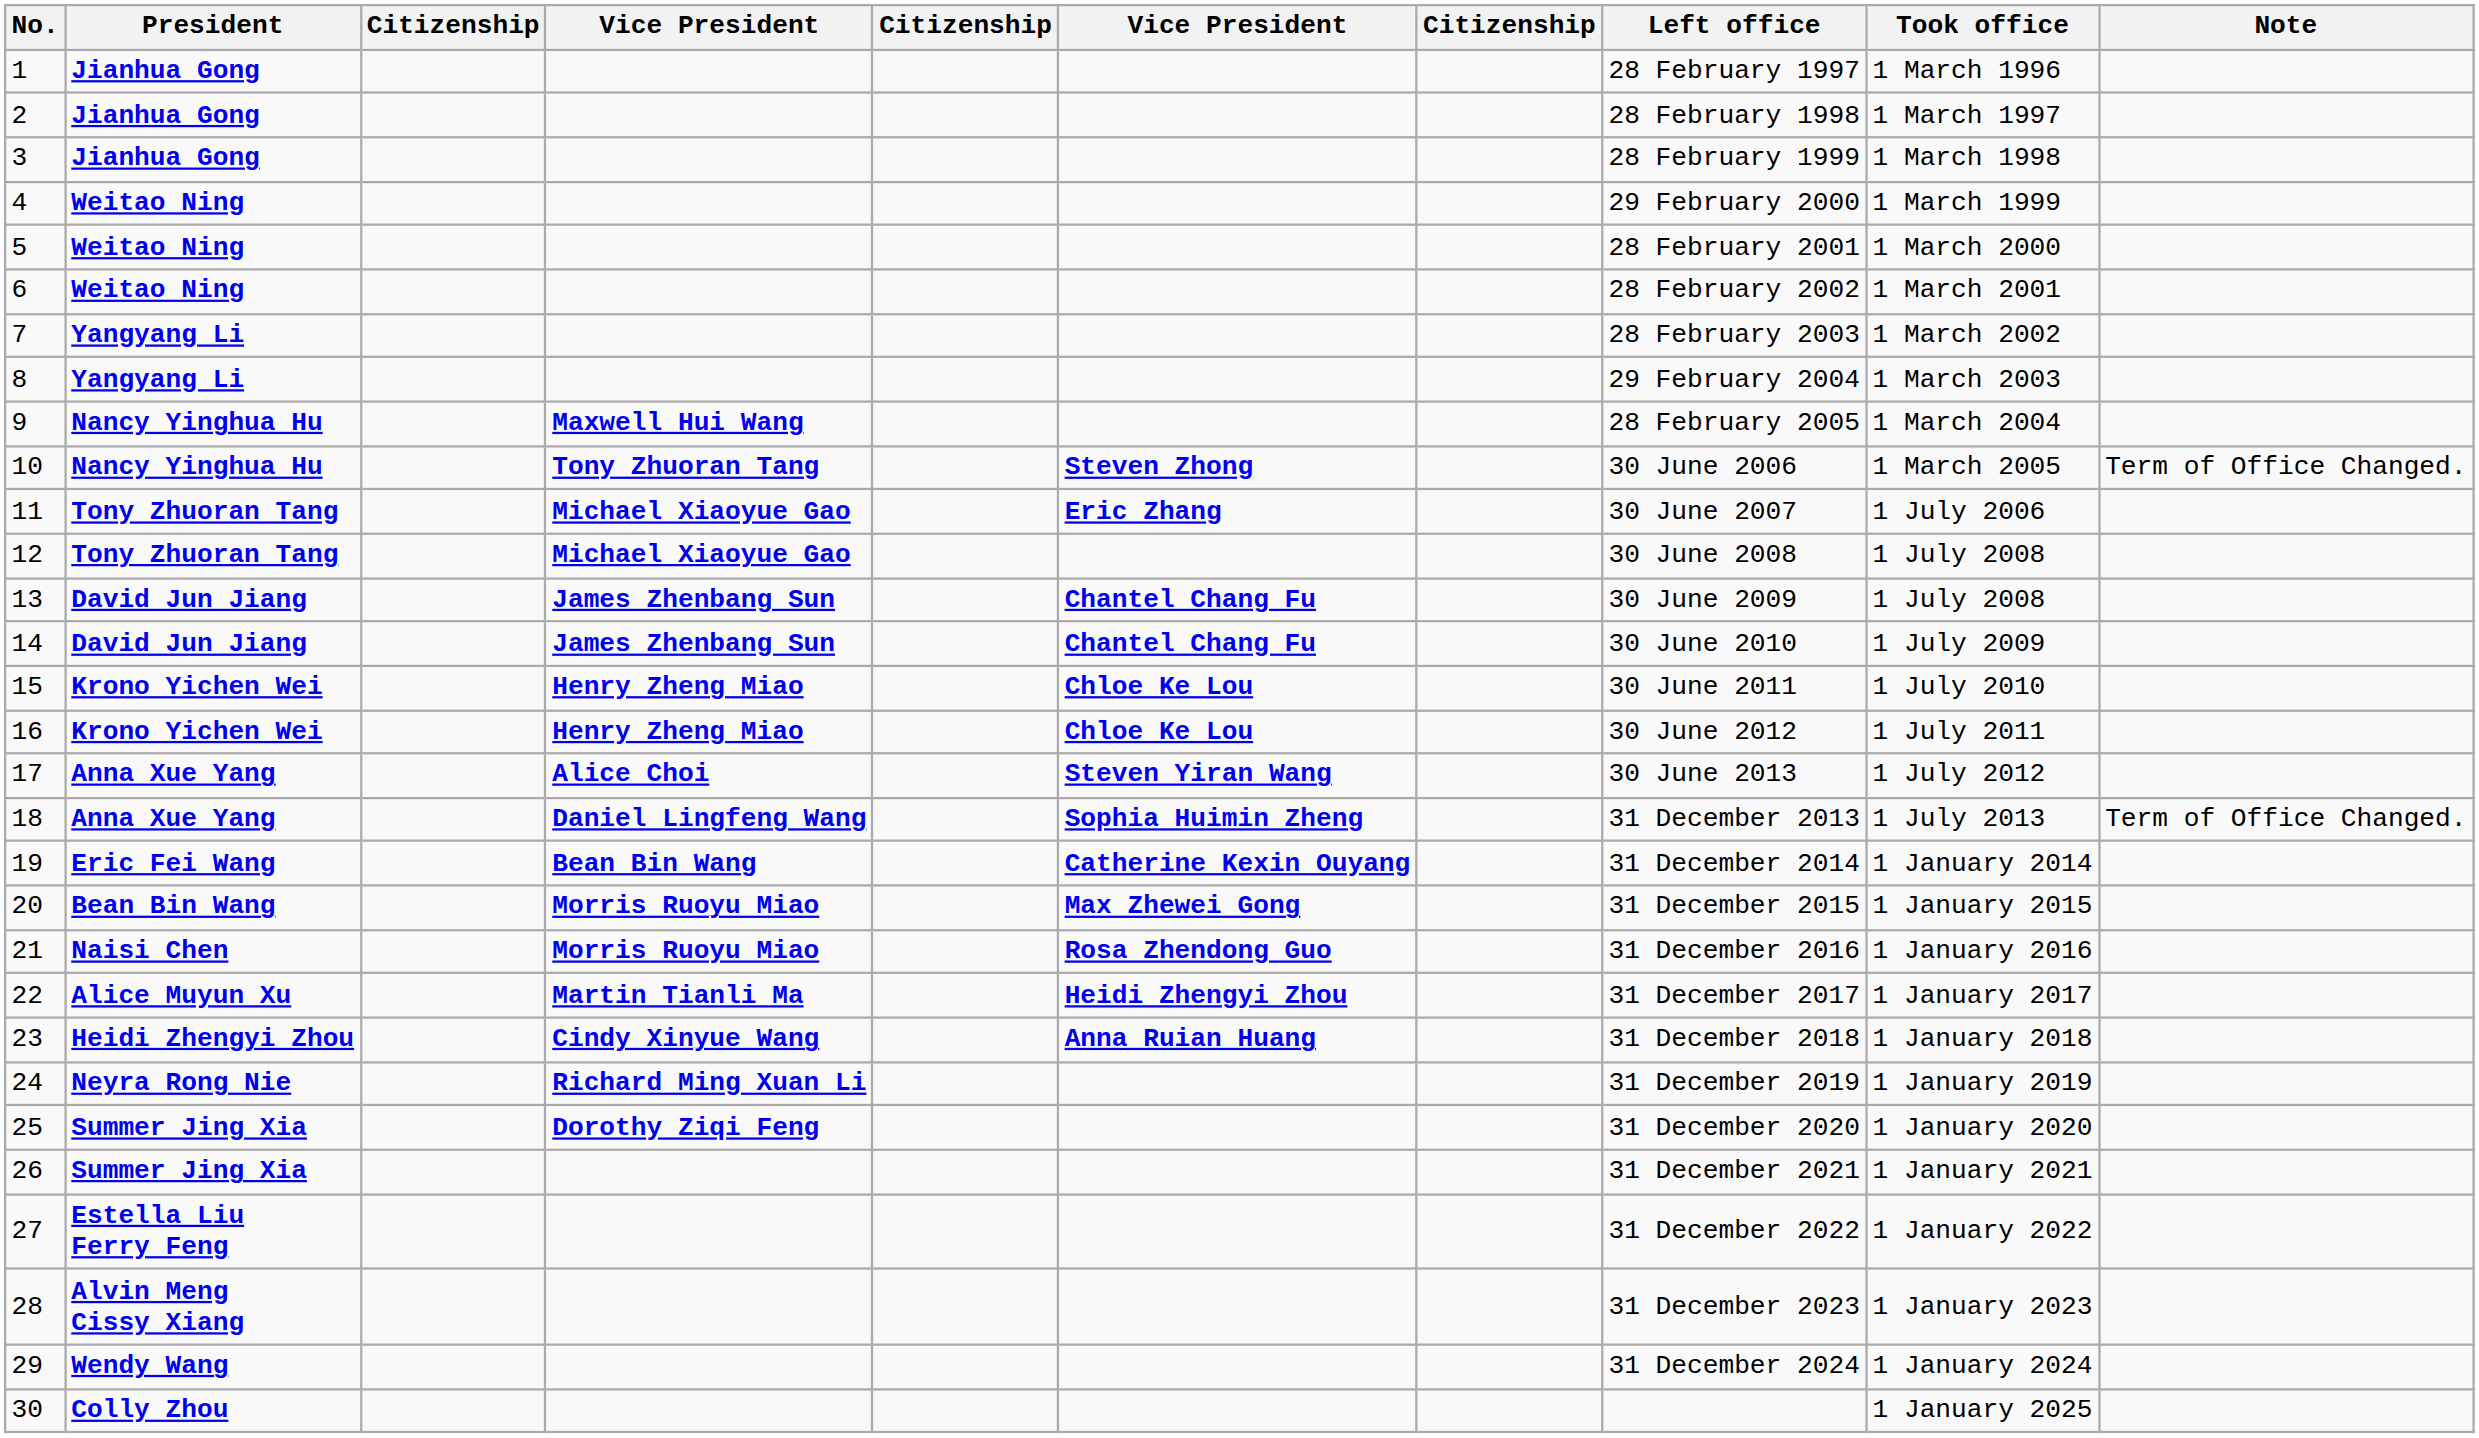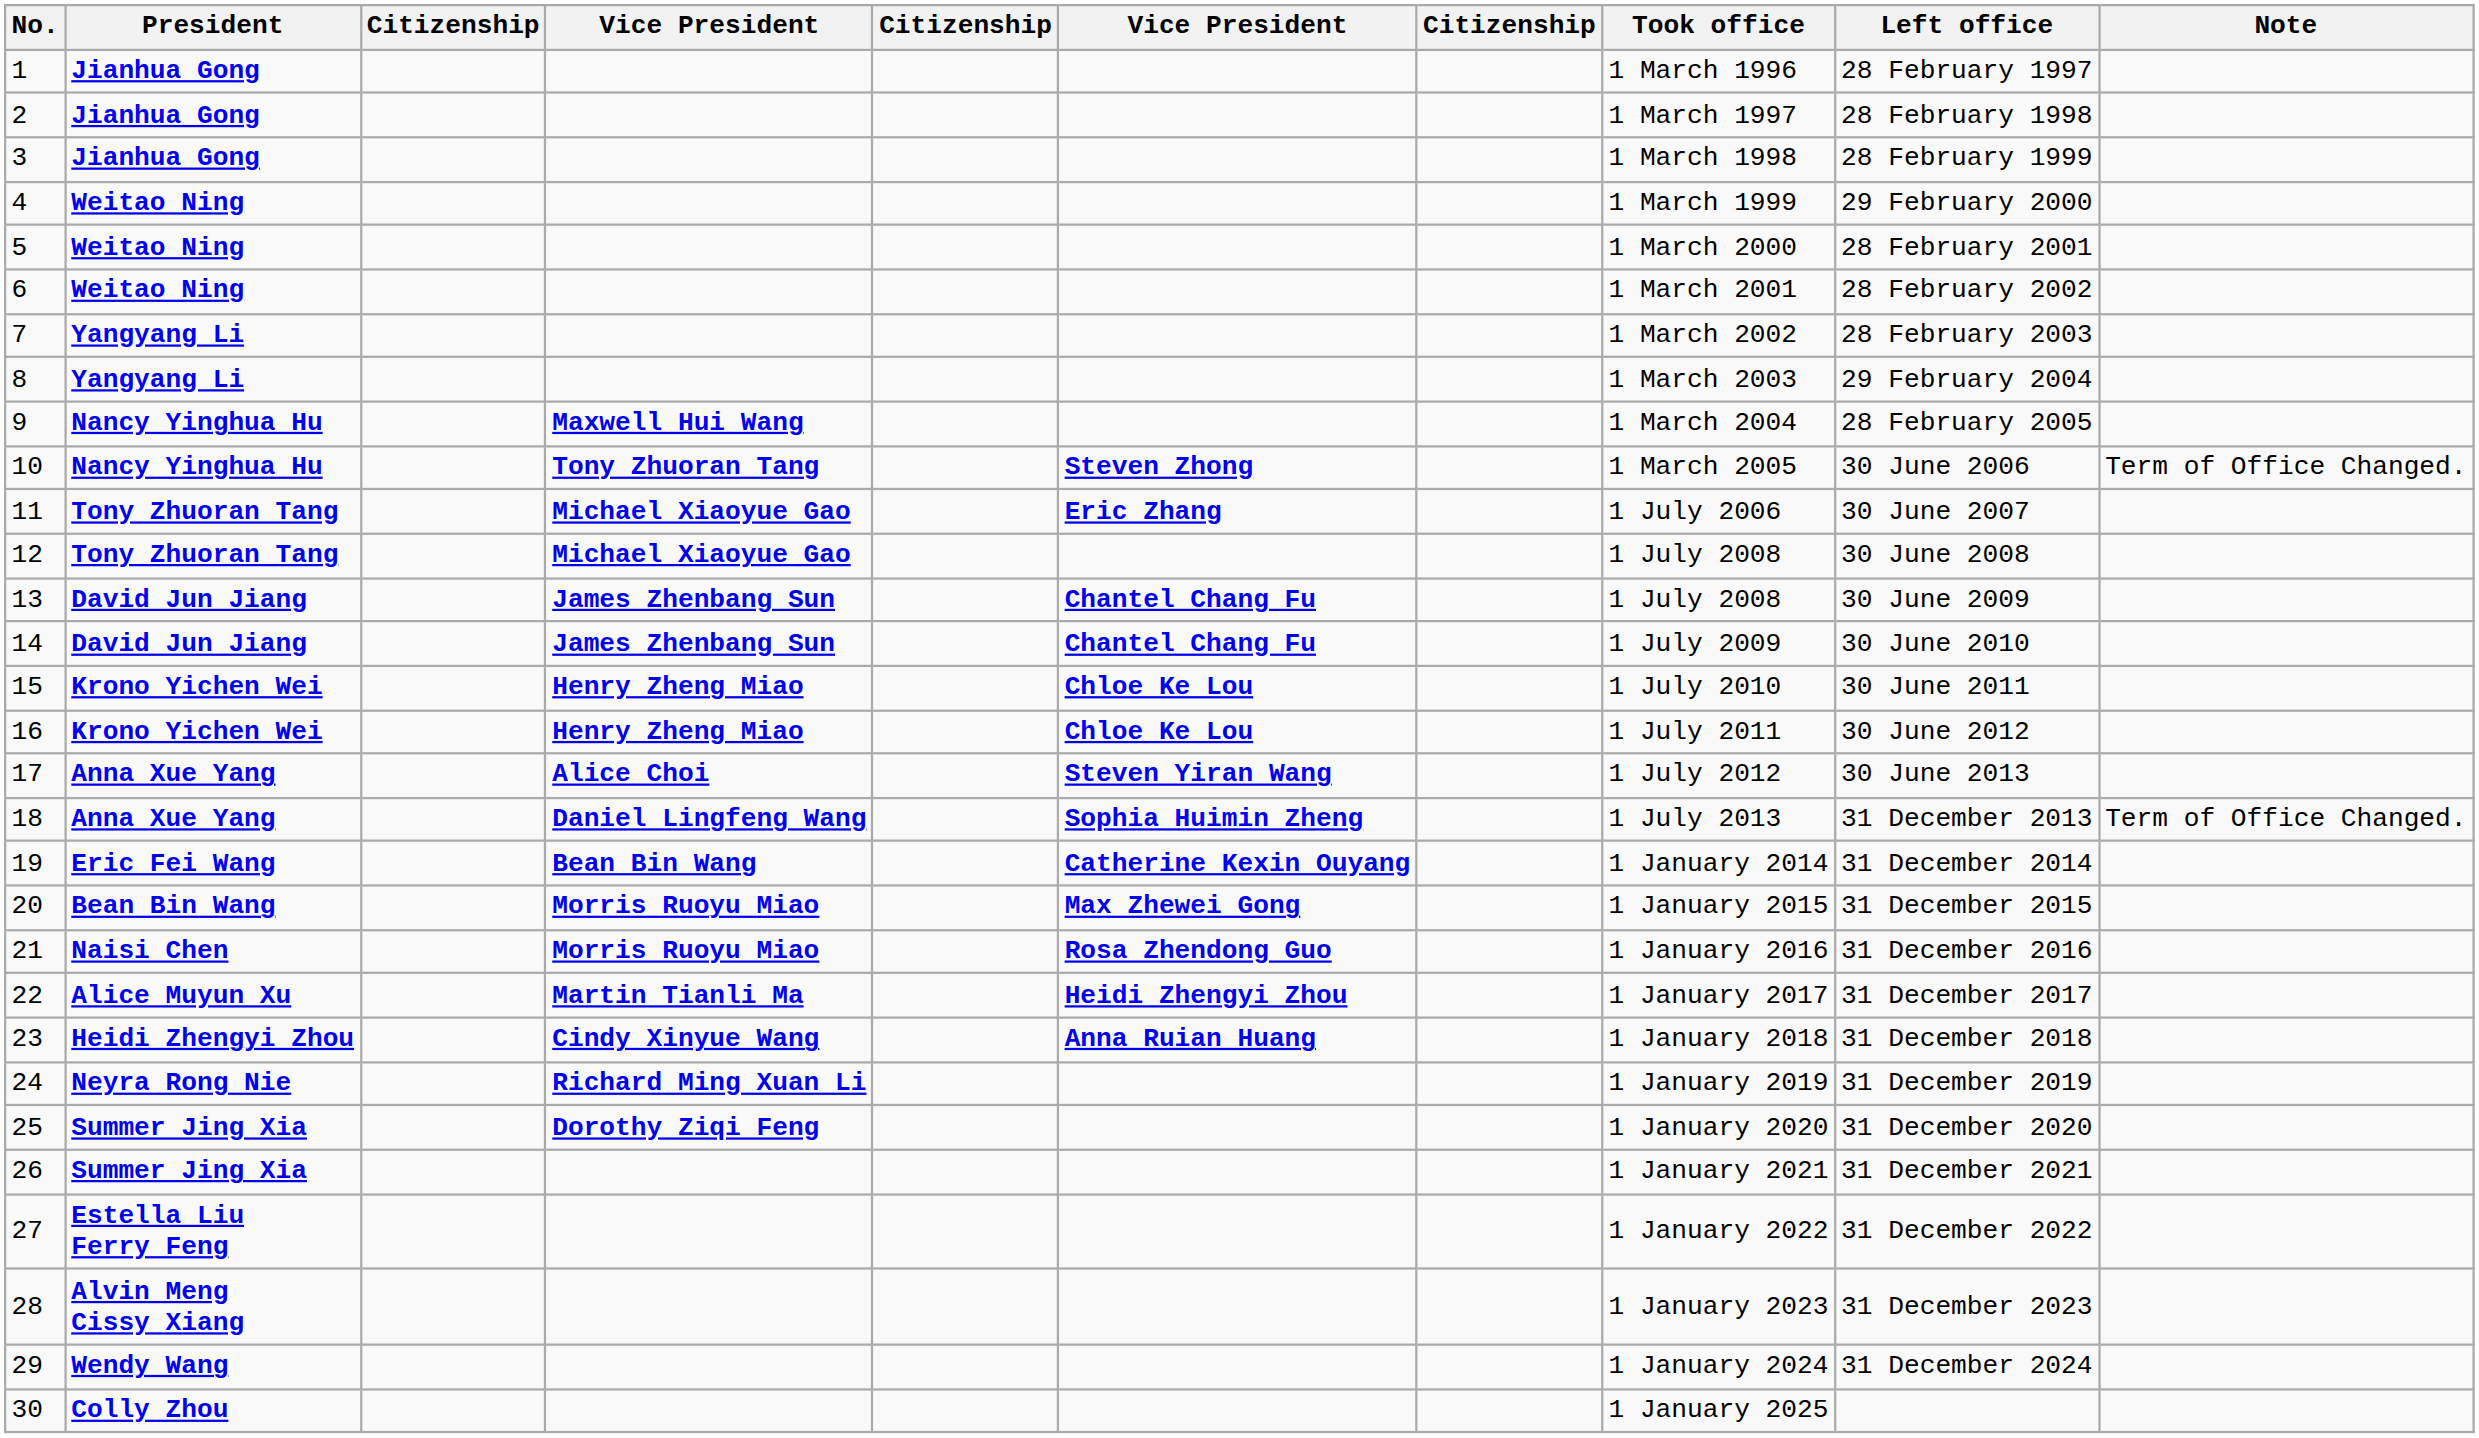 <table class="wikitable" style="font-size:90%; text-align:left;">
 <tr>
 <th>No.</th>
 <th>President</th>
 <th>Citizenship</th>
 <th>Vice President</th>
 <th>Citizenship</th>
 <th>Vice President</th>
 <th>Citizenship</th>
+<th>Took office</th>
 <th>Left office</th>
-<th>Took office</th>
 <th>Note</th>
 </tr>
 <tr>
 <td>1</td>
 <td><strong><a href='#'>Jianhua Gong</a></strong></td>
 <td></td>
 <td></td>
 <td></td>
 <td></td>
 <td></td>
+<td>1 March 1996</td>
 <td>28 February 1997</td>
-<td>1 March 1996</td>
 <td></td>
 </tr>
 <tr>
 <td>2</td>
 <td><strong><a href='#'>Jianhua Gong</a></strong></td>
 <td></td>
 <td></td>
 <td></td>
 <td></td>
 <td></td>
+<td>1 March 1997</td>
 <td>28 February 1998</td>
-<td>1 March 1997</td>
 <td></td>
 </tr>
 <tr>
 <td>3</td>
 <td><strong><a href='#'>Jianhua Gong</a></strong></td>
 <td></td>
 <td></td>
 <td></td>
 <td></td>
 <td></td>
+<td>1 March 1998</td>
 <td>28 February 1999</td>
-<td>1 March 1998</td>
 <td></td>
 </tr>
 <tr>
 <td>4</td>
 <td><strong><a href='#'>Weitao Ning</a></strong></td>
 <td></td>
 <td></td>
 <td></td>
 <td></td>
 <td></td>
+<td>1 March 1999</td>
 <td>29 February 2000</td>
-<td>1 March 1999</td>
 <td></td>
 </tr>
 <tr>
 <td>5</td>
 <td><strong><a href='#'>Weitao Ning</a></strong></td>
 <td></td>
 <td></td>
 <td></td>
 <td></td>
 <td></td>
+<td>1 March 2000</td>
 <td>28 February 2001</td>
-<td>1 March 2000</td>
 <td></td>
 </tr>
 <tr>
 <td>6</td>
 <td><strong><a href='#'>Weitao Ning</a></strong></td>
 <td></td>
 <td></td>
 <td></td>
 <td></td>
 <td></td>
+<td>1 March 2001</td>
 <td>28 February 2002</td>
-<td>1 March 2001</td>
 <td></td>
 </tr>
 <tr>
 <td>7</td>
 <td><strong><a href='#'>Yangyang Li</a></strong></td>
 <td></td>
 <td></td>
 <td></td>
 <td></td>
 <td></td>
+<td>1 March 2002</td>
 <td>28 February 2003</td>
-<td>1 March 2002</td>
 <td></td>
 </tr>
 <tr>
 <td>8</td>
 <td><strong><a href='#'>Yangyang Li</a></strong></td>
 <td></td>
 <td></td>
 <td></td>
 <td></td>
 <td></td>
+<td>1 March 2003</td>
 <td>29 February 2004</td>
-<td>1 March 2003</td>
 <td></td>
 </tr>
 <tr>
 <td>9</td>
 <td><strong><a href='#'>Nancy Yinghua Hu</a></strong></td>
 <td></td>
 <td><strong><a href='#'>Maxwell Hui Wang</a></strong></td>
 <td></td>
 <td></td>
 <td></td>
+<td>1 March 2004</td>
 <td>28 February 2005</td>
-<td>1 March 2004</td>
 <td></td>
 </tr>
 <tr>
 <td>10</td>
 <td><strong><a href='#'>Nancy Yinghua Hu</a></strong></td>
 <td></td>
 <td><strong><a href='#'>Tony Zhuoran Tang</a></strong></td>
 <td></td>
 <td><strong><a href='#'>Steven Zhong</a></strong></td>
 <td></td>
+<td>1 March 2005</td>
 <td>30 June 2006</td>
-<td>1 March 2005</td>
 <td>Term of Office Changed.</td>
 </tr>
 <tr>
 <td>11</td>
 <td><strong><a href='#'>Tony Zhuoran Tang</a></strong></td>
 <td></td>
 <td><strong><a href='#'>Michael Xiaoyue Gao</a></strong></td>
 <td></td>
 <td><strong><a href='#'>Eric Zhang</a></strong></td>
 <td></td>
+<td>1 July 2006</td>
 <td>30 June 2007</td>
-<td>1 July 2006</td>
 <td></td>
 </tr>
 <tr>
 <td>12</td>
 <td><strong><a href='#'>Tony Zhuoran Tang</a></strong></td>
 <td></td>
 <td><strong><a href='#'>Michael Xiaoyue Gao</a></strong></td>
 <td></td>
 <td></td>
 <td></td>
+<td>1 July 2008</td>
 <td>30 June 2008</td>
-<td>1 July 2008</td>
 <td></td>
 </tr>
 <tr>
 <td>13</td>
 <td><strong><a href='#'>David Jun Jiang</a></strong></td>
 <td></td>
 <td><strong><a href='#'>James Zhenbang Sun</a></strong></td>
 <td></td>
 <td><strong><a href='#'>Chantel Chang Fu</a></strong></td>
 <td></td>
+<td>1 July 2008</td>
 <td>30 June 2009</td>
-<td>1 July 2008</td>
 <td></td>
 </tr>
 <tr>
 <td>14</td>
 <td><strong><a href='#'>David Jun Jiang</a></strong></td>
 <td></td>
 <td><strong><a href='#'>James Zhenbang Sun</a></strong></td>
 <td></td>
 <td><strong><a href='#'>Chantel Chang Fu</a></strong></td>
 <td></td>
+<td>1 July 2009</td>
 <td>30 June 2010</td>
-<td>1 July 2009</td>
 <td></td>
 </tr>
 <tr>
 <td>15</td>
 <td><strong><a href='#'>Krono Yichen Wei</a></strong></td>
 <td></td>
 <td><strong><a href='#'>Henry Zheng Miao</a></strong></td>
 <td></td>
 <td><strong><a href='#'>Chloe Ke Lou</a></strong></td>
 <td></td>
+<td>1 July 2010</td>
 <td>30 June 2011</td>
-<td>1 July 2010</td>
 <td></td>
 </tr>
 <tr>
 <td>16</td>
 <td><strong><a href='#'>Krono Yichen Wei</a></strong></td>
 <td></td>
 <td><strong><a href='#'>Henry Zheng Miao</a></strong></td>
 <td></td>
 <td><strong><a href='#'>Chloe Ke Lou</a></strong></td>
 <td></td>
+<td>1 July 2011</td>
 <td>30 June 2012</td>
-<td>1 July 2011</td>
 <td></td>
 </tr>
 <tr>
 <td>17</td>
 <td><strong><a href='#'>Anna Xue Yang</a></strong></td>
 <td></td>
 <td><strong><a href='#'>Alice Choi</a></strong></td>
 <td></td>
 <td><strong><a href='#'>Steven Yiran Wang</a></strong></td>
 <td></td>
+<td>1 July 2012</td>
 <td>30 June 2013</td>
-<td>1 July 2012</td>
 <td></td>
 </tr>
 <tr>
 <td>18</td>
 <td><strong><a href='#'>Anna Xue Yang</a></strong></td>
 <td></td>
 <td><strong><a href='#'>Daniel Lingfeng Wang</a></strong></td>
 <td></td>
 <td><strong><a href='#'>Sophia Huimin Zheng</a></strong></td>
 <td></td>
+<td>1 July 2013</td>
 <td>31 December 2013</td>
-<td>1 July 2013</td>
 <td>Term of Office Changed.</td>
 </tr>
 <tr>
 <td>19</td>
 <td><strong><a href='#'>Eric Fei Wang</a></strong></td>
 <td></td>
 <td><strong><a href='#'>Bean Bin Wang</a></strong></td>
 <td></td>
 <td><strong><a href='#'>Catherine Kexin Ouyang</a></strong></td>
 <td></td>
+<td>1 January 2014</td>
 <td>31 December 2014</td>
-<td>1 January 2014</td>
 <td></td>
 </tr>
 <tr>
 <td>20</td>
 <td><strong><a href='#'>Bean Bin Wang</a></strong></td>
 <td></td>
 <td><strong><a href='#'>Morris Ruoyu Miao</a></strong></td>
 <td></td>
 <td><strong><a href='#'>Max Zhewei Gong</a></strong></td>
 <td></td>
+<td>1 January 2015</td>
 <td>31 December 2015</td>
-<td>1 January 2015</td>
 <td></td>
 </tr>
 <tr>
 <td>21</td>
 <td><strong><a href='#'>Naisi Chen</a></strong></td>
 <td></td>
 <td><strong><a href='#'>Morris Ruoyu Miao</a></strong></td>
 <td></td>
 <td><strong><a href='#'>Rosa Zhendong Guo</a></strong></td>
 <td></td>
+<td>1 January 2016</td>
 <td>31 December 2016</td>
-<td>1 January 2016</td>
 <td></td>
 </tr>
 <tr>
 <td>22</td>
 <td><strong><a href='#'>Alice Muyun Xu</a></strong></td>
 <td></td>
 <td><strong><a href='#'>Martin Tianli Ma</a></strong></td>
 <td></td>
 <td><strong><a href='#'>Heidi Zhengyi Zhou</a></strong></td>
 <td></td>
+<td>1 January 2017</td>
 <td>31 December 2017</td>
-<td>1 January 2017</td>
 <td></td>
 </tr>
 <tr>
 <td>23</td>
 <td><strong><a href='#'>Heidi Zhengyi Zhou</a></strong></td>
 <td></td>
 <td><strong><a href='#'>Cindy Xinyue Wang</a></strong></td>
 <td></td>
 <td><strong><a href='#'>Anna Ruian Huang</a></strong></td>
 <td></td>
+<td>1 January 2018</td>
 <td>31 December 2018</td>
-<td>1 January 2018</td>
 <td></td>
 </tr>
 <tr>
 <td>24</td>
 <td><strong><a href='#'>Neyra Rong Nie</a></strong></td>
 <td></td>
 <td><strong><a href='#'>Richard Ming Xuan Li</a></strong></td>
 <td></td>
 <td></td>
 <td></td>
+<td>1 January 2019</td>
 <td>31 December 2019</td>
-<td>1 January 2019</td>
 <td></td>
 </tr>
 <tr>
 <td>25</td>
 <td><strong><a href='#'>Summer Jing Xia</a></strong></td>
 <td></td>
 <td><strong><a href='#'>Dorothy Ziqi Feng</a></strong></td>
 <td></td>
 <td></td>
 <td></td>
+<td>1 January 2020</td>
 <td>31 December 2020</td>
-<td>1 January 2020</td>
 <td></td>
 </tr>
 <tr>
 <td>26</td>
 <td><strong><a href='#'>Summer Jing Xia</a></strong></td>
 <td></td>
 <td></td>
 <td></td>
 <td></td>
 <td></td>
+<td>1 January 2021</td>
 <td>31 December 2021</td>
-<td>1 January 2021</td>
 <td></td>
 </tr>
 <tr>
 <td>27</td>
 <td><strong><a href='#'>Estella Liu</a><br><a href='#'>Ferry Feng</a></strong></td>
 <td><br></td>
 <td></td>
 <td></td>
 <td></td>
 <td></td>
+<td>1 January 2022</td>
 <td>31 December 2022</td>
-<td>1 January 2022</td>
 <td></td>
 </tr>
 <tr>
 <td>28</td>
 <td><strong><a href='#'>Alvin Meng</a><br><a href='#'>Cissy Xiang</a></strong></td>
 <td><br></td>
 <td></td>
 <td></td>
 <td></td>
 <td></td>
+<td>1 January 2023</td>
 <td>31 December 2023</td>
-<td>1 January 2023</td>
 <td></td>
 </tr>
 <tr>
 <td>29</td>
 <td><strong><a href='#'>Wendy Wang</a></strong></td>
 <td></td>
 <td></td>
 <td></td>
 <td></td>
 <td></td>
+<td>1 January 2024</td>
 <td>31 December 2024</td>
-<td>1 January 2024</td>
 <td></td>
 </tr>
 <tr>
 <td>30</td>
 <td><strong><a href='#'>Colly Zhou</a></strong></td>
 <td></td>
 <td></td>
 <td></td>
 <td></td>
 <td></td>
+<td>1 January 2025</td>
 <td></td>
-<td>1 January 2025</td>
 <td></td>
 </tr>
 </table>
